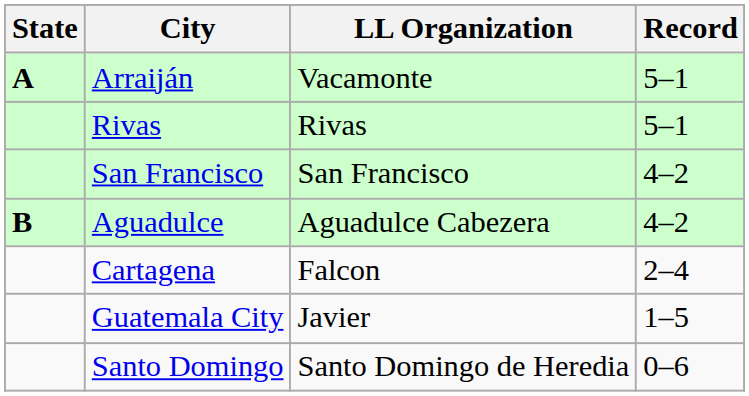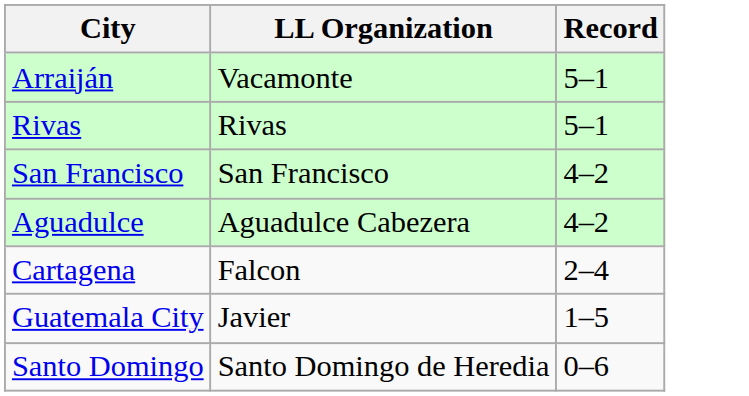 <table class="wikitable">
 <tr>
-<th>State</th>
 <th>City</th>
 <th>LL Organization</th>
 <th>Record</th>
 </tr>
 <tr bgcolor="ccffcc">
-<td><strong> A</strong></td>
 <td><a href='#'>Arraiján</a></td>
 <td>Vacamonte</td>
 <td>5–1</td>
 </tr>
 <tr bgcolor="ccffcc">
-<td><strong></strong></td>
 <td><a href='#'>Rivas</a></td>
 <td>Rivas</td>
 <td>5–1</td>
 </tr>
 <tr bgcolor="ccffcc">
-<td><strong></strong></td>
 <td><a href='#'>San Francisco</a></td>
 <td>San Francisco</td>
 <td>4–2</td>
 </tr>
 <tr bgcolor="ccffcc">
-<td><strong> B</strong></td>
 <td><a href='#'>Aguadulce</a></td>
 <td>Aguadulce Cabezera</td>
 <td>4–2</td>
 </tr>
 <tr>
-<td><strong></strong></td>
 <td><a href='#'>Cartagena</a></td>
 <td>Falcon</td>
 <td>2–4</td>
 </tr>
 <tr>
-<td><strong></strong></td>
 <td><a href='#'>Guatemala City</a></td>
 <td>Javier</td>
 <td>1–5</td>
 </tr>
 <tr>
-<td><strong></strong></td>
 <td><a href='#'>Santo Domingo</a></td>
 <td>Santo Domingo de Heredia</td>
 <td>0–6</td>
 </tr>
 </table>
